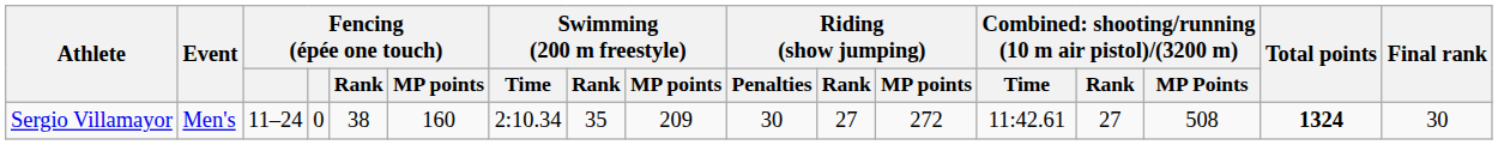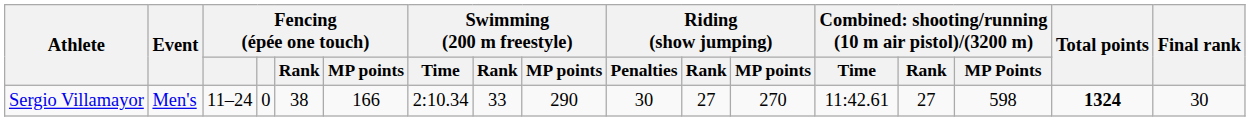 <table class="wikitable" style="font-size:90%">
 <tr>
 <th rowspan="2">Athlete</th>
 <th rowspan="2">Event</th>
 <th colspan=4>Fencing<br><span>(épée one touch)</span></th>
 <th colspan=3>Swimming<br><span>(200 m freestyle)</span></th>
 <th colspan=3>Riding<br><span>(show jumping)</span></th>
 <th colspan=3>Combined: shooting/running<br><span>(10 m air pistol)/(3200 m)</span></th>
 <th rowspan=2>Total points</th>
 <th rowspan=2>Final rank</th>
 </tr>
 <tr style="font-size:95%">
 <th></th>
 <th></th>
 <th>Rank</th>
 <th>MP points</th>
 <th>Time</th>
 <th>Rank</th>
 <th>MP points</th>
 <th>Penalties</th>
 <th>Rank</th>
 <th>MP points</th>
 <th>Time</th>
 <th>Rank</th>
 <th>MP Points</th>
 </tr>
 <tr align=center>
 <td align=left><a href='#'>Sergio Villamayor</a></td>
 <td align=left><a href='#'>Men's</a></td>
 <td>11–24</td>
 <td>0</td>
 <td>38</td>
-<td>160</td>
+<td>166</td>
 <td>2:10.34</td>
-<td>35</td>
-<td>209</td>
+<td>33</td>
+<td>290</td>
 <td>30</td>
 <td>27</td>
-<td>272</td>
+<td>270</td>
 <td>11:42.61</td>
 <td>27</td>
-<td>508</td>
+<td>598</td>
 <td><strong>1324</strong></td>
 <td>30</td>
 </tr>
 </table>
